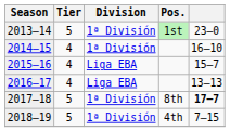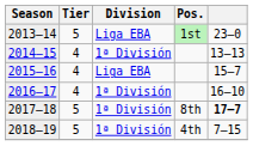 <table class="wikitable" style="font-size:85%; text-align:center">
 <tr>
 <th>Season</th>
 <th>Tier</th>
 <th>Division</th>
 <th>Pos.</th>
 <th></th>
 </tr>
 <tr>
 <td bgcolor=#efefef>2013–14</td>
 <td>5</td>
-<td align=left><a href='#'>1ª División</a></td>
+<td align=left><a href='#'>Liga EBA</a></td>
 <td bgcolor=#BBF3BB>1st</td>
 <td>23–0</td>
 </tr>
 <tr>
 <td bgcolor=#efefef><a href='#'>2014–15</a></td>
 <td>4</td>
 <td align=left><a href='#'>1ª División</a></td>
 <td></td>
-<td>16–10</td>
+<td>13–13</td>
 </tr>
 <tr>
 <td bgcolor=#efefef><a href='#'>2015–16</a></td>
 <td>4</td>
 <td align=left><a href='#'>Liga EBA</a></td>
 <td></td>
 <td>15–7</td>
 </tr>
 <tr>
 <td bgcolor=#efefef><a href='#'>2016–17</a></td>
 <td>4</td>
-<td align=left><a href='#'>Liga EBA</a></td>
+<td align=left><a href='#'>1ª División</a></td>
 <td></td>
-<td>13–13</td>
+<td>16–10</td>
 </tr>
 <tr>
 <td bgcolor=#efefef>2017–18</td>
 <td>5</td>
 <td align=left><a href='#'>1ª División</a></td>
 <td>8th</td>
 <td><strong>17–7</strong></td>
 </tr>
 <tr>
 <td bgcolor=#efefef>2018–19</td>
 <td>5</td>
 <td align=left><a href='#'>1ª División</a></td>
 <td>4th</td>
 <td>7–15</td>
 </tr>
 <tr>
 </tr>
 </table>
